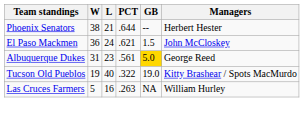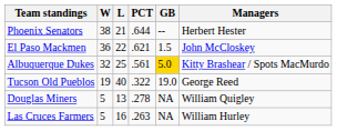 <table class="wikitable">
 <tr>
 <th>Team standings</th>
 <th>W</th>
 <th>L</th>
 <th>PCT</th>
 <th>GB</th>
 <th>Managers</th>
 </tr>
 <tr>
 <td><a href='#'>Phoenix Senators</a></td>
 <td>38</td>
 <td>21</td>
 <td>.644</td>
 <td>--</td>
 <td>Herbert Hester</td>
 </tr>
 <tr>
 <td><a href='#'>El Paso Mackmen</a></td>
 <td>36</td>
-<td>24</td>
+<td>22</td>
 <td>.621</td>
 <td>1.5</td>
 <td><a href='#'>John McCloskey</a></td>
 </tr>
 <tr>
 <td><a href='#'>Albuquerque Dukes</a></td>
-<td>31</td>
-<td>23</td>
+<td>32</td>
+<td>25</td>
 <td>.561</td>
 <td style="background: gold;">5.0</td>
-<td>George Reed</td>
+<td><a href='#'>Kitty Brashear</a> / Spots MacMurdo</td>
 </tr>
 <tr>
 <td><a href='#'>Tucson Old Pueblos</a></td>
 <td>19</td>
 <td>40</td>
 <td>.322</td>
 <td>19.0</td>
-<td><a href='#'>Kitty Brashear</a> / Spots MacMurdo</td>
+<td>George Reed</td>
+</tr>
+<tr>
+<td><a href='#'>Douglas Miners</a></td>
+<td>5</td>
+<td>13</td>
+<td>.278</td>
+<td>NA</td>
+<td>William Quigley</td>
 </tr>
 <tr>
 <td><a href='#'>Las Cruces Farmers</a></td>
 <td>5</td>
 <td>16</td>
 <td>.263</td>
 <td>NA</td>
 <td>William Hurley</td>
 </tr>
 </table>
